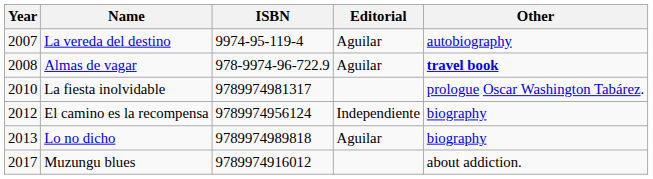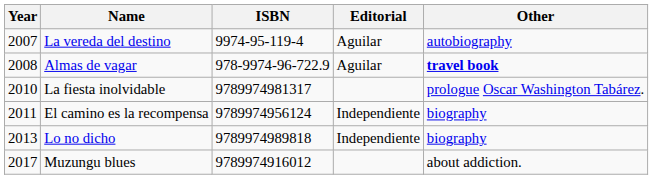 <table class="wikitable" style="font-size: 95%">
 <tr>
 <th>Year</th>
 <th>Name</th>
 <th>ISBN</th>
 <th>Editorial</th>
 <th>Other</th>
 </tr>
 <tr>
 <td>2007</td>
 <td><a href='#'>La vereda del destino</a></td>
 <td>9974-95-119-4</td>
 <td>Aguilar</td>
 <td><a href='#'>autobiography</a></td>
 </tr>
 <tr>
 <td>2008</td>
 <td><a href='#'>Almas de vagar</a></td>
 <td>978-9974-96-722.9</td>
 <td>Aguilar</td>
 <td><strong><a href='#'>travel book</a></strong></td>
 </tr>
 <tr>
 <td>2010</td>
 <td>La fiesta inolvidable</td>
 <td>9789974981317</td>
 <td></td>
 <td><a href='#'>prologue</a> <a href='#'>Oscar Washington Tabárez</a>.</td>
 </tr>
 <tr>
-<td>2012</td>
+<td>2011</td>
 <td>El camino es la recompensa</td>
 <td>9789974956124</td>
 <td>Independiente</td>
 <td><a href='#'>biography</a></td>
 </tr>
 <tr>
 <td>2013</td>
 <td><a href='#'>Lo no dicho</a></td>
 <td>9789974989818</td>
-<td>Aguilar</td>
+<td>Independiente</td>
 <td><a href='#'>biography</a></td>
 </tr>
 <tr>
 <td>2017</td>
 <td>Muzungu blues</td>
 <td>9789974916012</td>
 <td></td>
 <td>about addiction.</td>
 </tr>
 </table>
